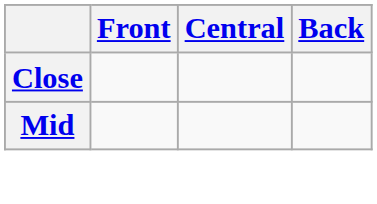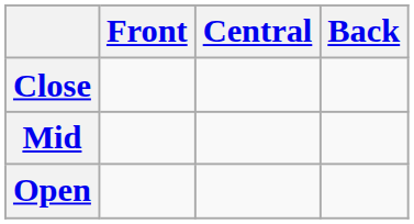 <table class="wikitable" style="text-align:center">
 <tr>
 <th></th>
 <th><a href='#'>Front</a></th>
 <th><a href='#'>Central</a></th>
 <th><a href='#'>Back</a></th>
 </tr>
 <tr>
 <th><a href='#'>Close</a></th>
 <td> </td>
 <td></td>
 <td></td>
 </tr>
 <tr>
 <th><a href='#'>Mid</a></th>
 <td></td>
 <td></td>
 <td></td>
 </tr>
+<tr>
+<th><a href='#'>Open</a></th>
+<td></td>
+<td></td>
+<td></td>
+</tr>
 </table>
